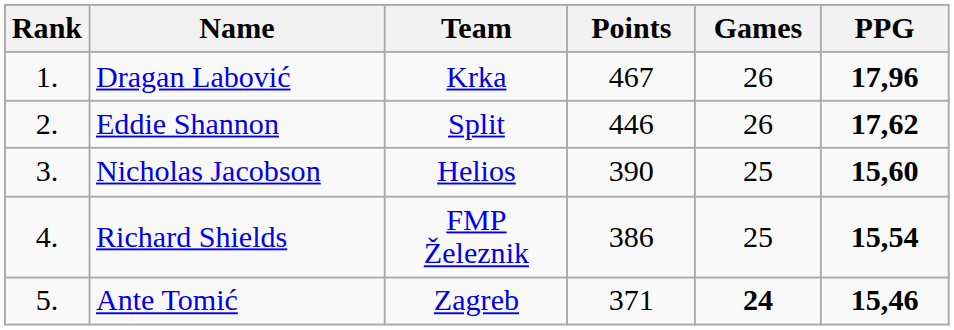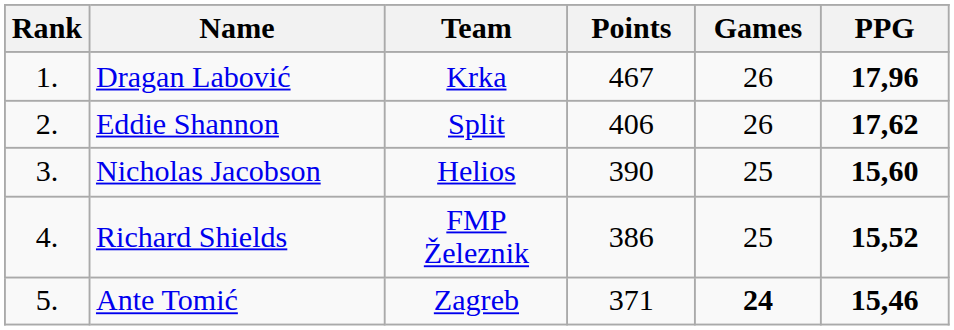 <table class="wikitable" style="text-align: center;">
 <tr>
 <th>Rank</th>
 <th width="150">Name</th>
 <th width="90">Team</th>
 <th width="60">Points</th>
 <th width="60">Games</th>
 <th width="60">PPG</th>
 </tr>
 <tr>
 <td>1.</td>
 <td align="left"> <a href='#'>Dragan Labović</a></td>
 <td><a href='#'>Krka</a></td>
 <td>467</td>
 <td>26</td>
 <td><strong>17,96</strong></td>
 </tr>
 <tr>
 <td>2.</td>
 <td align="left"> <a href='#'>Eddie Shannon</a></td>
 <td><a href='#'>Split</a></td>
-<td>446</td>
+<td>406</td>
 <td>26</td>
 <td><strong>17,62</strong></td>
 </tr>
 <tr>
 <td>3.</td>
 <td align="left"> <a href='#'>Nicholas Jacobson</a></td>
 <td><a href='#'>Helios</a></td>
 <td>390</td>
 <td>25</td>
 <td><strong>15,60</strong></td>
 </tr>
 <tr>
 <td>4.</td>
 <td align="left"> <a href='#'>Richard Shields</a></td>
 <td><a href='#'>FMP Železnik</a></td>
 <td>386</td>
 <td>25</td>
-<td><strong>15,54</strong></td>
+<td><strong>15,52</strong></td>
 </tr>
 <tr>
 <td>5.</td>
 <td align="left"> <a href='#'>Ante Tomić</a></td>
 <td><a href='#'>Zagreb</a></td>
 <td>371</td>
 <td><strong>24</strong></td>
 <td><strong>15,46</strong></td>
 </tr>
 </table>
